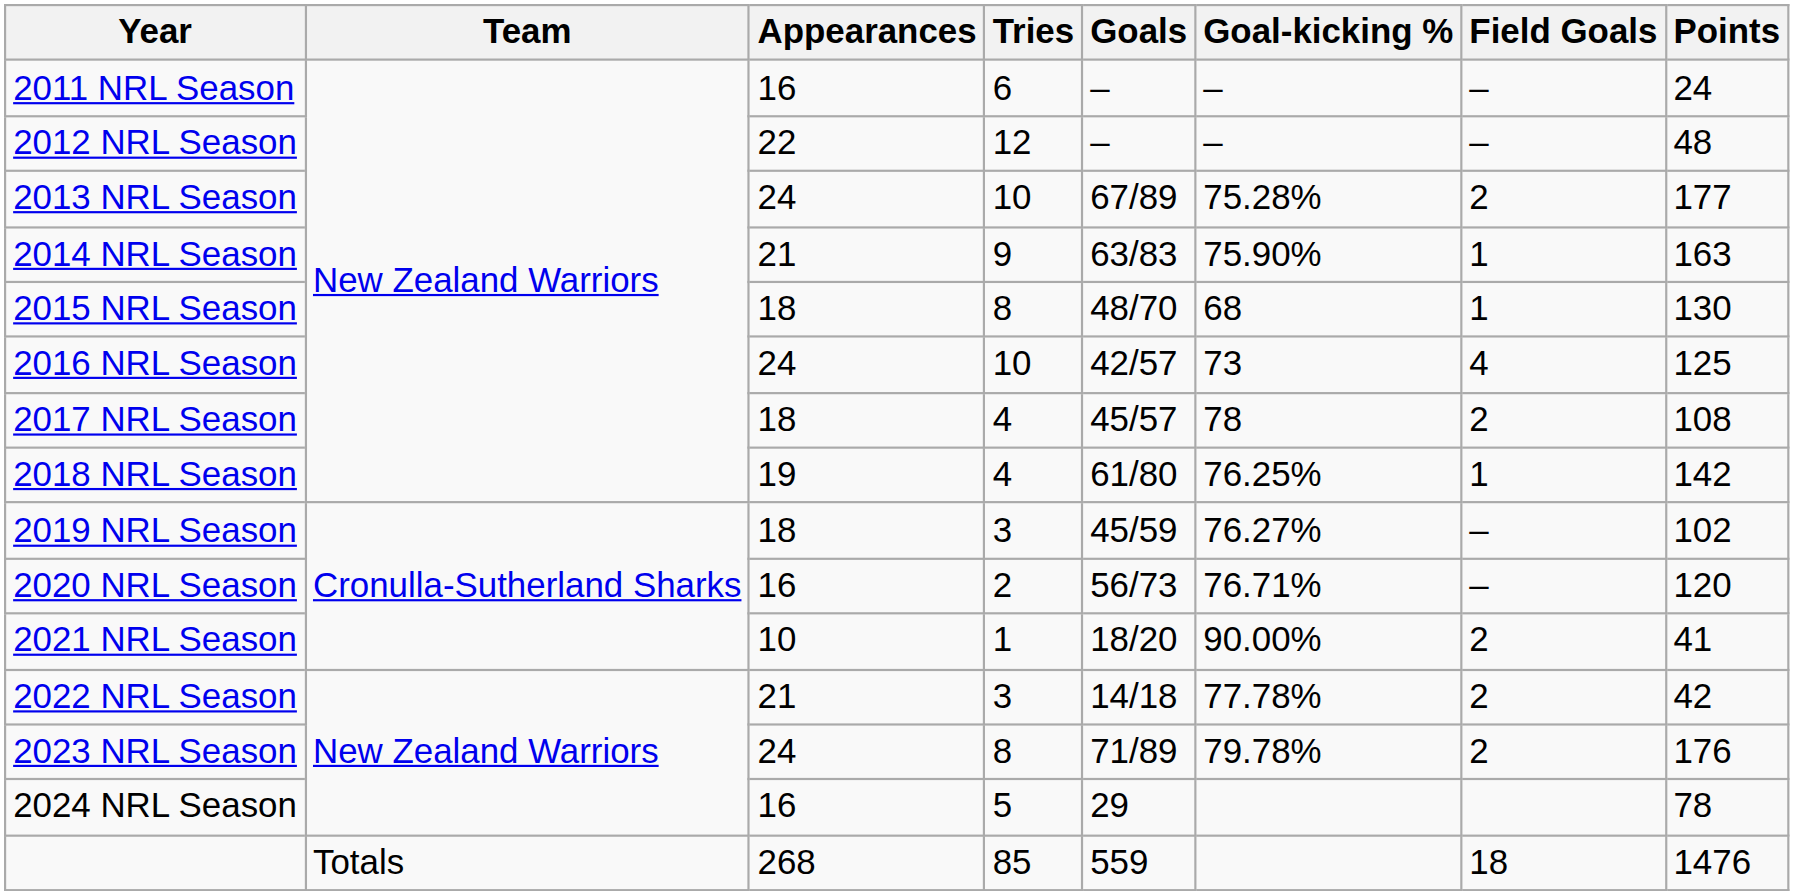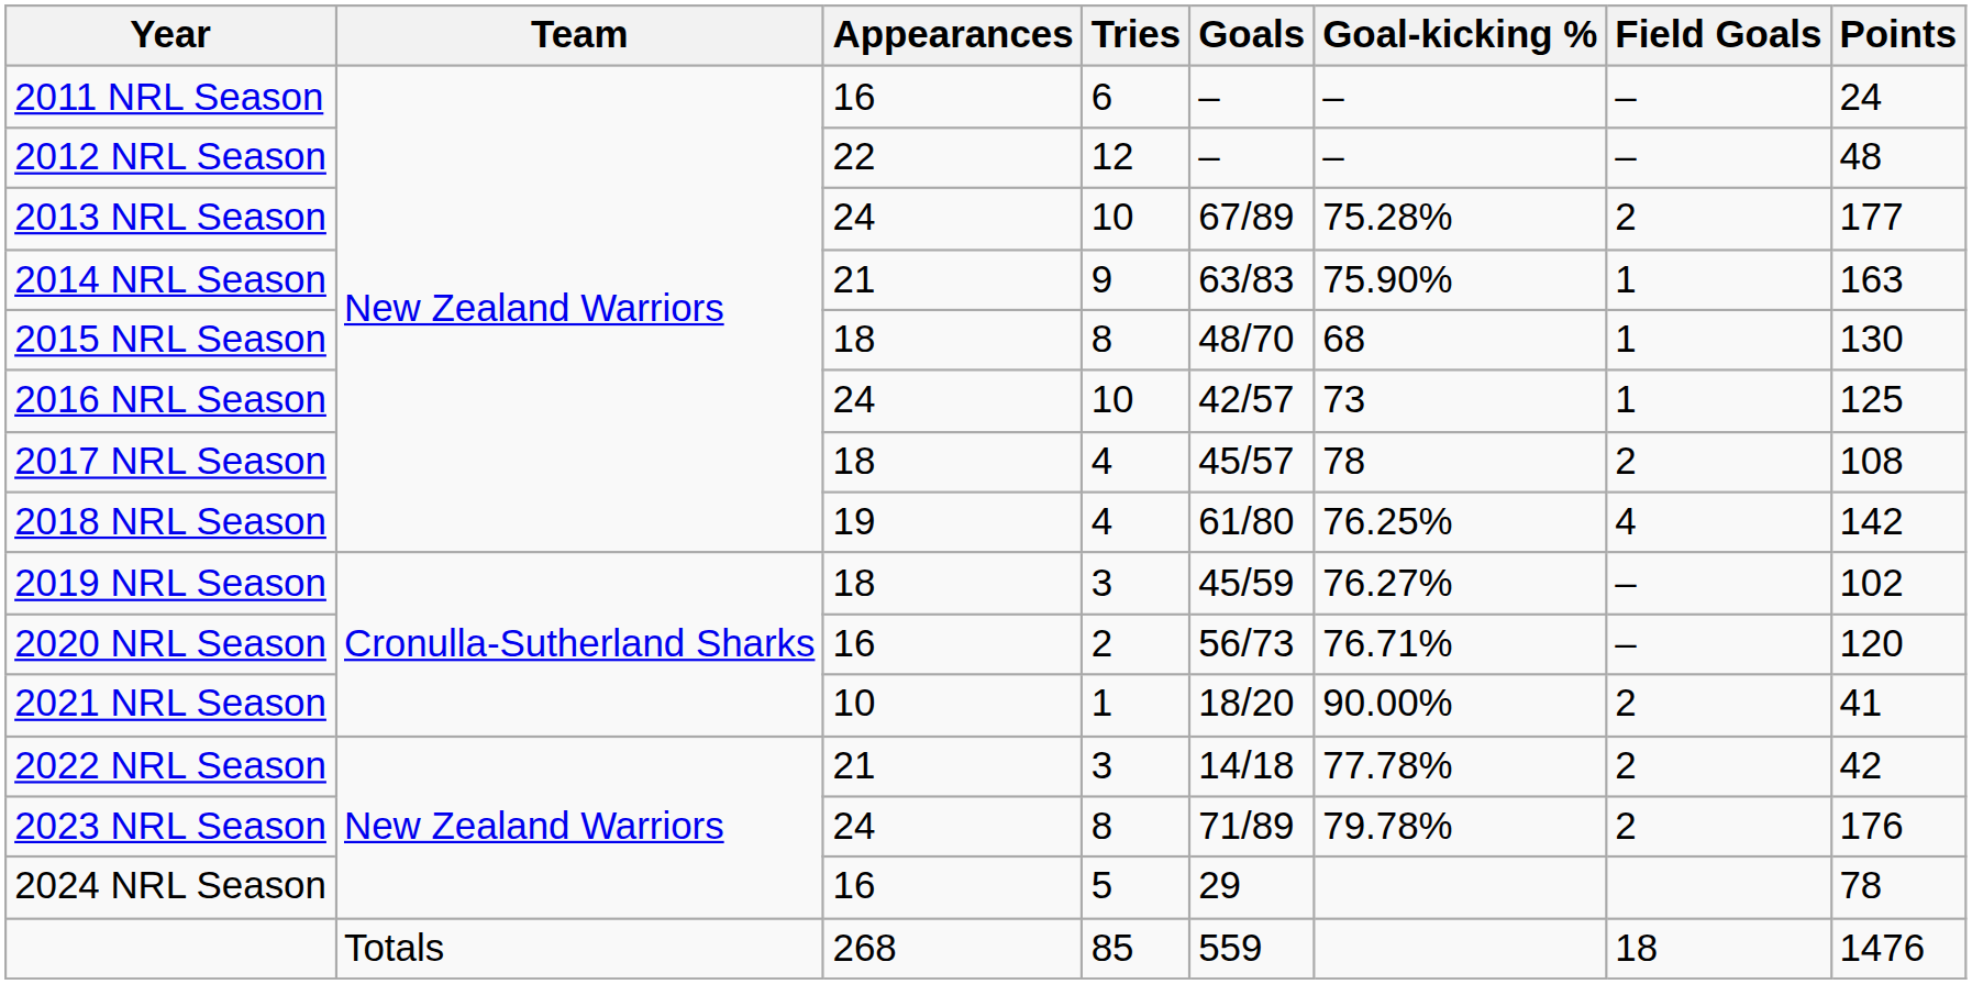 <table class="wikitable">
 <tr>
 <th>Year</th>
 <th>Team</th>
 <th>Appearances</th>
 <th>Tries</th>
 <th>Goals</th>
 <th>Goal-kicking %</th>
 <th>Field Goals</th>
 <th>Points</th>
 </tr>
 <tr>
 <td><a href='#'>2011 NRL Season</a></td>
 <td rowspan="8"> <a href='#'>New Zealand Warriors</a></td>
 <td>16</td>
 <td>6</td>
 <td>–</td>
 <td>–</td>
 <td>–</td>
 <td>24</td>
 </tr>
 <tr>
 <td><a href='#'>2012 NRL Season</a></td>
 <td>22</td>
 <td>12</td>
 <td>–</td>
 <td>–</td>
 <td>–</td>
 <td>48</td>
 </tr>
 <tr>
 <td><a href='#'>2013 NRL Season</a></td>
 <td>24</td>
 <td>10</td>
 <td>67/89</td>
 <td>75.28%</td>
 <td>2</td>
 <td>177</td>
 </tr>
 <tr>
 <td><a href='#'>2014 NRL Season</a></td>
 <td>21</td>
 <td>9</td>
 <td>63/83</td>
 <td>75.90%</td>
 <td>1</td>
 <td>163</td>
 </tr>
 <tr>
 <td><a href='#'>2015 NRL Season</a></td>
 <td>18</td>
 <td>8</td>
 <td>48/70</td>
 <td>68</td>
 <td>1</td>
 <td>130</td>
 </tr>
 <tr>
 <td><a href='#'>2016 NRL Season</a></td>
 <td>24</td>
 <td>10</td>
 <td>42/57</td>
 <td>73</td>
-<td>4</td>
+<td>1</td>
 <td>125</td>
 </tr>
 <tr>
 <td><a href='#'>2017 NRL Season</a></td>
 <td>18</td>
 <td>4</td>
 <td>45/57</td>
 <td>78</td>
 <td>2</td>
 <td>108</td>
 </tr>
 <tr>
 <td><a href='#'>2018 NRL Season</a></td>
 <td>19</td>
 <td>4</td>
 <td>61/80</td>
 <td>76.25%</td>
-<td>1</td>
+<td>4</td>
 <td>142</td>
 </tr>
 <tr>
 <td><a href='#'>2019 NRL Season</a></td>
 <td rowspan="3"> <a href='#'>Cronulla-Sutherland Sharks</a></td>
 <td>18</td>
 <td>3</td>
 <td>45/59</td>
 <td>76.27%</td>
 <td>–</td>
 <td>102</td>
 </tr>
 <tr>
 <td><a href='#'>2020 NRL Season</a></td>
 <td>16</td>
 <td>2</td>
 <td>56/73</td>
 <td>76.71%</td>
 <td>–</td>
 <td>120</td>
 </tr>
 <tr>
 <td><a href='#'>2021 NRL Season</a></td>
 <td>10</td>
 <td>1</td>
 <td>18/20</td>
 <td>90.00%</td>
 <td>2</td>
 <td>41</td>
 </tr>
 <tr>
 <td><a href='#'>2022 NRL Season</a></td>
 <td rowspan="3"> <a href='#'>New Zealand Warriors</a></td>
 <td>21</td>
 <td>3</td>
 <td>14/18</td>
 <td>77.78%</td>
 <td>2</td>
 <td>42</td>
 </tr>
 <tr>
 <td><a href='#'>2023 NRL Season</a></td>
 <td>24</td>
 <td>8</td>
 <td>71/89</td>
 <td>79.78%</td>
 <td>2</td>
 <td>176</td>
 </tr>
 <tr>
 <td>2024 NRL Season</td>
 <td>16</td>
 <td>5</td>
 <td>29</td>
 <td></td>
 <td></td>
 <td>78</td>
 </tr>
 <tr>
 <td></td>
 <td>Totals</td>
 <td>268</td>
 <td>85</td>
 <td>559</td>
 <td></td>
 <td>18</td>
 <td>1476</td>
 </tr>
 </table>
